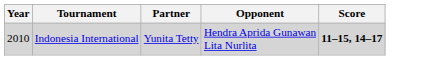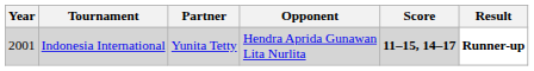 <table class="sortable wikitable" style="font-size: 90%">
 <tr>
 <th>Year</th>
 <th>Tournament</th>
 <th>Partner</th>
 <th>Opponent</th>
 <th>Score</th>
+<th>Result</th>
 </tr>
 <tr style="background:#D5D5D5">
-<td align="center">2010</td>
+<td align="center">2001</td>
 <td align="left"><a href='#'>Indonesia International</a></td>
 <td align="left"> <a href='#'>Yunita Tetty</a></td>
 <td align="left"> <a href='#'>Hendra Aprida Gunawan</a> <br>  <a href='#'>Lita Nurlita</a></td>
 <td align="left"><strong>11–15, 14–17</strong></td>
+<td style="text-align:left; background:white"> <strong>Runner-up</strong></td>
 </tr>
 </table>
